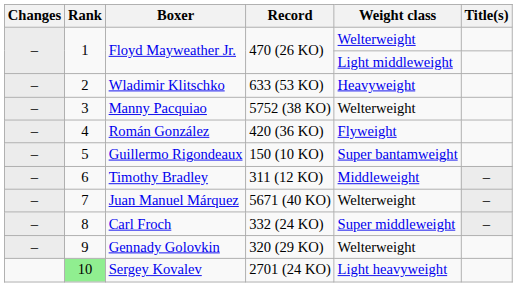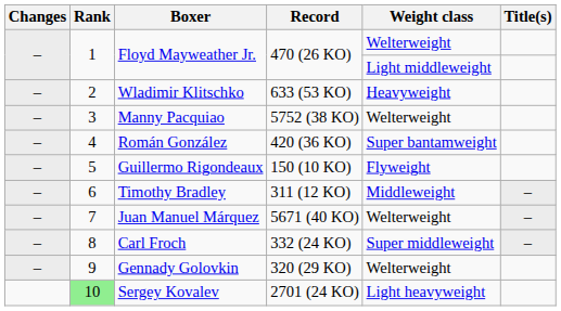 <table class="wikitable ">
 <tr>
 <th>Changes</th>
 <th>Rank</th>
 <th>Boxer</th>
 <th>Record</th>
 <th>Weight class</th>
 <th>Title(s)</th>
 </tr>
 <tr>
 <td rowspan=2 align=center bgcolor=#ECECEC>–</td>
 <td rowspan=2 align=center>1</td>
 <td rowspan=2><a href='#'>Floyd Mayweather Jr.</a></td>
 <td rowspan=2>470 (26 KO)</td>
 <td><a href='#'>Welterweight</a></td>
 <td></td>
 </tr>
 <tr>
 <td><a href='#'>Light middleweight</a></td>
 <td></td>
 </tr>
 <tr>
 <td align=center bgcolor=#ECECEC>–</td>
 <td align=center>2</td>
 <td><a href='#'>Wladimir Klitschko</a></td>
 <td>633 (53 KO)</td>
 <td><a href='#'>Heavyweight</a></td>
 <td></td>
 </tr>
 <tr>
 <td align=center bgcolor=#ECECEC>–</td>
 <td align=center>3</td>
 <td><a href='#'>Manny Pacquiao</a></td>
 <td>5752 (38 KO)</td>
 <td>Welterweight</td>
 <td></td>
 </tr>
 <tr>
 <td align=center bgcolor=#ECECEC>–</td>
 <td align=center>4</td>
 <td><a href='#'>Román González</a></td>
 <td>420 (36 KO)</td>
-<td><a href='#'>Flyweight</a></td>
+<td><a href='#'>Super bantamweight</a></td>
 <td></td>
 </tr>
 <tr>
 <td align=center bgcolor=#ECECEC>–</td>
 <td align=center>5</td>
 <td><a href='#'>Guillermo Rigondeaux</a></td>
 <td>150 (10 KO)</td>
-<td><a href='#'>Super bantamweight</a></td>
+<td><a href='#'>Flyweight</a></td>
 <td></td>
 </tr>
 <tr>
 <td align=center bgcolor=#ECECEC>–</td>
 <td align=center>6</td>
 <td><a href='#'>Timothy Bradley</a></td>
 <td>311 (12 KO)</td>
 <td><a href='#'>Middleweight</a></td>
 <td align=center bgcolor=#ECECEC data-sort-value="Z">–</td>
 </tr>
 <tr>
 <td align=center bgcolor=#ECECEC>–</td>
 <td align=center>7</td>
 <td><a href='#'>Juan Manuel Márquez</a></td>
 <td>5671 (40 KO)</td>
 <td>Welterweight</td>
 <td align=center bgcolor=#ECECEC data-sort-value="Z">–</td>
 </tr>
 <tr>
 <td align=center bgcolor=#ECECEC>–</td>
 <td align=center>8</td>
 <td><a href='#'>Carl Froch</a></td>
 <td>332 (24 KO)</td>
 <td><a href='#'>Super middleweight</a></td>
 <td align=center bgcolor=#ECECEC data-sort-value="Z">–</td>
 </tr>
 <tr>
 <td align=center bgcolor=#ECECEC>–</td>
 <td align=center>9</td>
 <td><a href='#'>Gennady Golovkin</a></td>
 <td>320 (29 KO)</td>
 <td>Welterweight</td>
 <td></td>
 </tr>
 <tr>
 <td align=center></td>
 <td align=center style="background: lightgreen;">10</td>
 <td><a href='#'>Sergey Kovalev</a></td>
 <td>2701 (24 KO)</td>
 <td><a href='#'>Light heavyweight</a></td>
 <td></td>
 </tr>
 </table>
